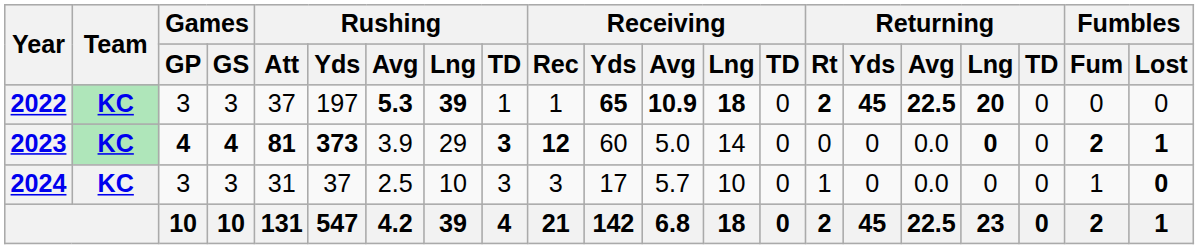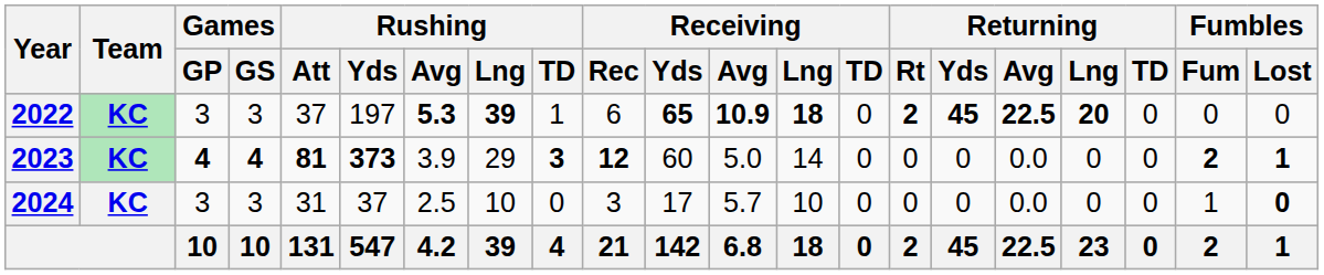 <table class="wikitable" style="text-align:center;">
 <tr>
 <th rowspan="2">Year</th>
 <th rowspan="2">Team</th>
 <th colspan="2">Games</th>
 <th colspan="5">Rushing</th>
 <th colspan="5">Receiving</th>
 <th colspan="5">Returning</th>
 <th colspan="2">Fumbles</th>
 </tr>
 <tr>
 <th>GP</th>
 <th>GS</th>
 <th>Att</th>
 <th>Yds</th>
 <th>Avg</th>
 <th>Lng</th>
 <th>TD</th>
 <th>Rec</th>
 <th>Yds</th>
 <th>Avg</th>
 <th>Lng</th>
 <th>TD</th>
 <th>Rt</th>
 <th>Yds</th>
 <th>Avg</th>
 <th>Lng</th>
 <th>TD</th>
 <th>Fum</th>
 <th>Lost</th>
 </tr>
 <tr>
 <th><a href='#'>2022</a></th>
 <th style="background:#afe6ba; width:3em;"><a href='#'>KC</a></th>
 <td>3</td>
 <td>3</td>
 <td>37</td>
 <td>197</td>
 <td><strong>5.3</strong></td>
 <td><strong>39</strong></td>
 <td>1</td>
-<td>1</td>
+<td>6</td>
 <td><strong>65</strong></td>
 <td><strong>10.9</strong></td>
 <td><strong>18</strong></td>
 <td>0</td>
 <td><strong>2</strong></td>
 <td><strong>45</strong></td>
 <td><strong>22.5</strong></td>
 <td><strong>20</strong></td>
 <td>0</td>
 <td>0</td>
 <td>0</td>
 </tr>
 <tr>
 <th><a href='#'>2023</a></th>
 <th style="background:#afe6ba; width:3em;"><a href='#'>KC</a></th>
 <td><strong>4</strong></td>
 <td><strong>4</strong></td>
 <td><strong>81</strong></td>
 <td><strong>373</strong></td>
 <td>3.9</td>
 <td>29</td>
 <td><strong>3</strong></td>
 <td><strong>12</strong></td>
 <td>60</td>
 <td>5.0</td>
 <td>14</td>
 <td>0</td>
 <td>0</td>
 <td>0</td>
 <td>0.0</td>
-<td><strong>0</strong></td>
+<td>0</td>
 <td>0</td>
 <td><strong>2</strong></td>
 <td><strong>1</strong></td>
 </tr>
 <tr>
 <th><a href='#'>2024</a></th>
 <th><a href='#'>KC</a></th>
 <td>3</td>
 <td>3</td>
 <td>31</td>
 <td>37</td>
 <td>2.5</td>
 <td>10</td>
-<td>3</td>
+<td>0</td>
 <td>3</td>
 <td>17</td>
 <td>5.7</td>
 <td>10</td>
 <td>0</td>
-<td>1</td>
+<td>0</td>
 <td>0</td>
 <td>0.0</td>
 <td>0</td>
 <td>0</td>
 <td>1</td>
 <td><strong>0</strong></td>
 </tr>
 <tr>
 <th colspan="2"></th>
 <th>10</th>
 <th>10</th>
 <th>131</th>
 <th>547</th>
 <th>4.2</th>
 <th>39</th>
 <th>4</th>
 <th>21</th>
 <th>142</th>
 <th>6.8</th>
 <th>18</th>
 <th>0</th>
 <th>2</th>
 <th>45</th>
 <th>22.5</th>
 <th>23</th>
 <th>0</th>
 <th>2</th>
 <th>1</th>
 </tr>
 </table>
